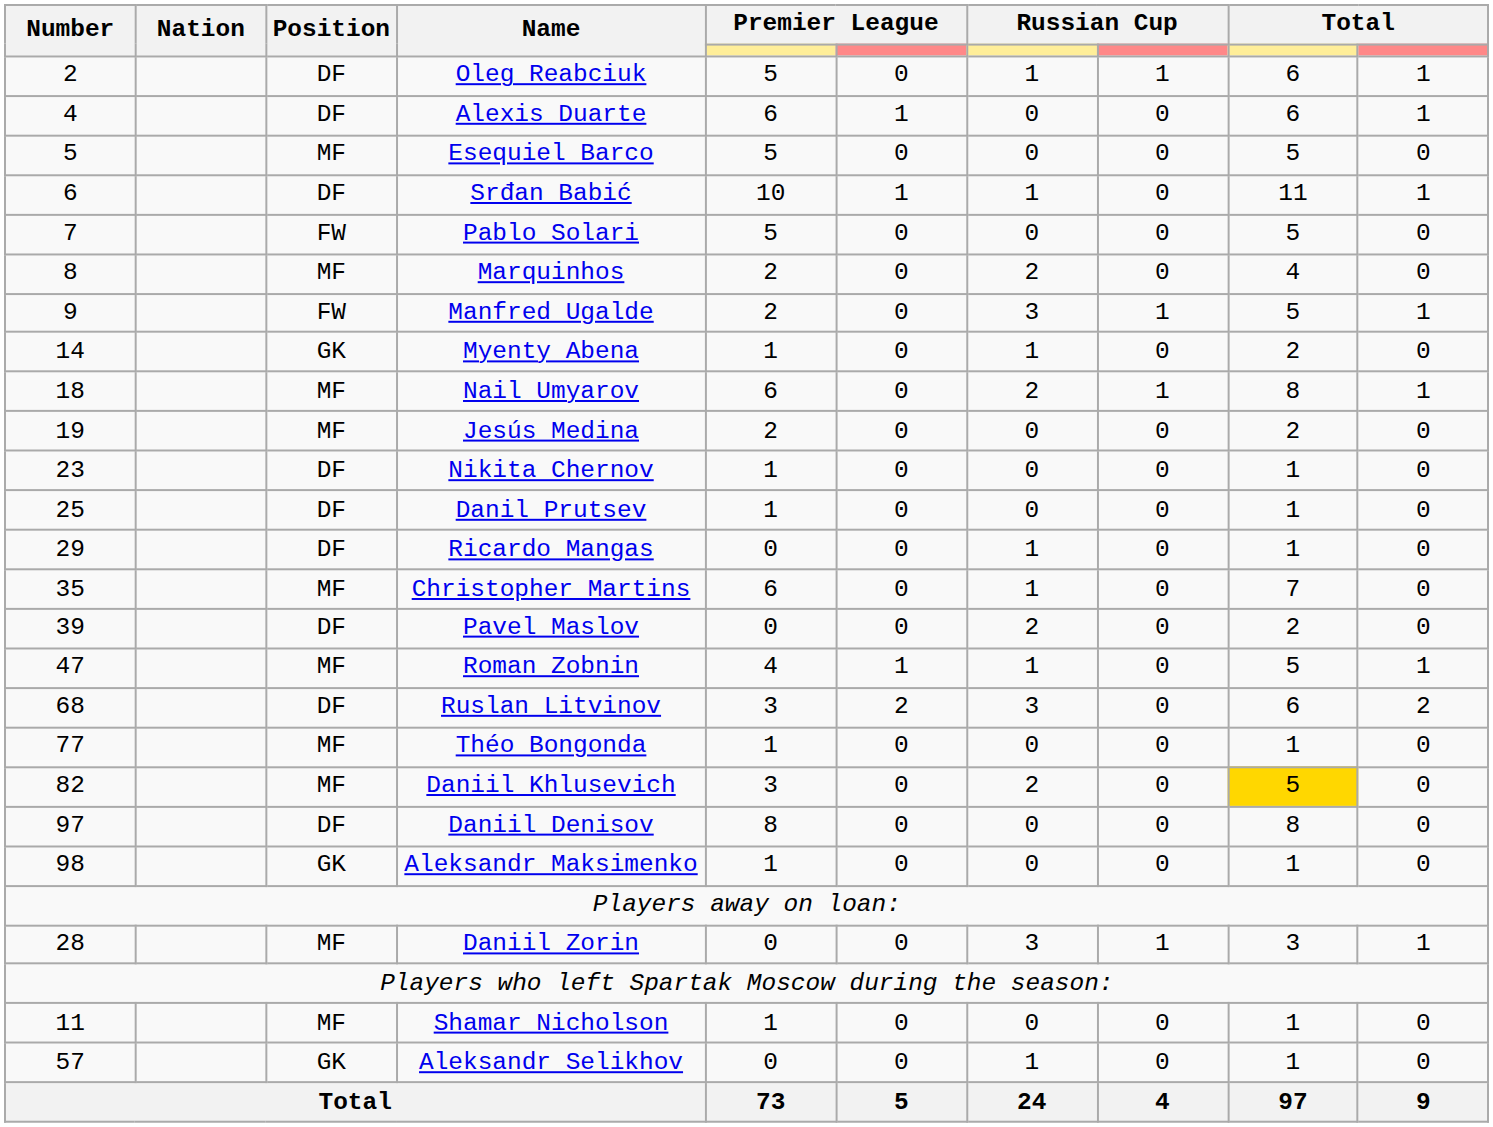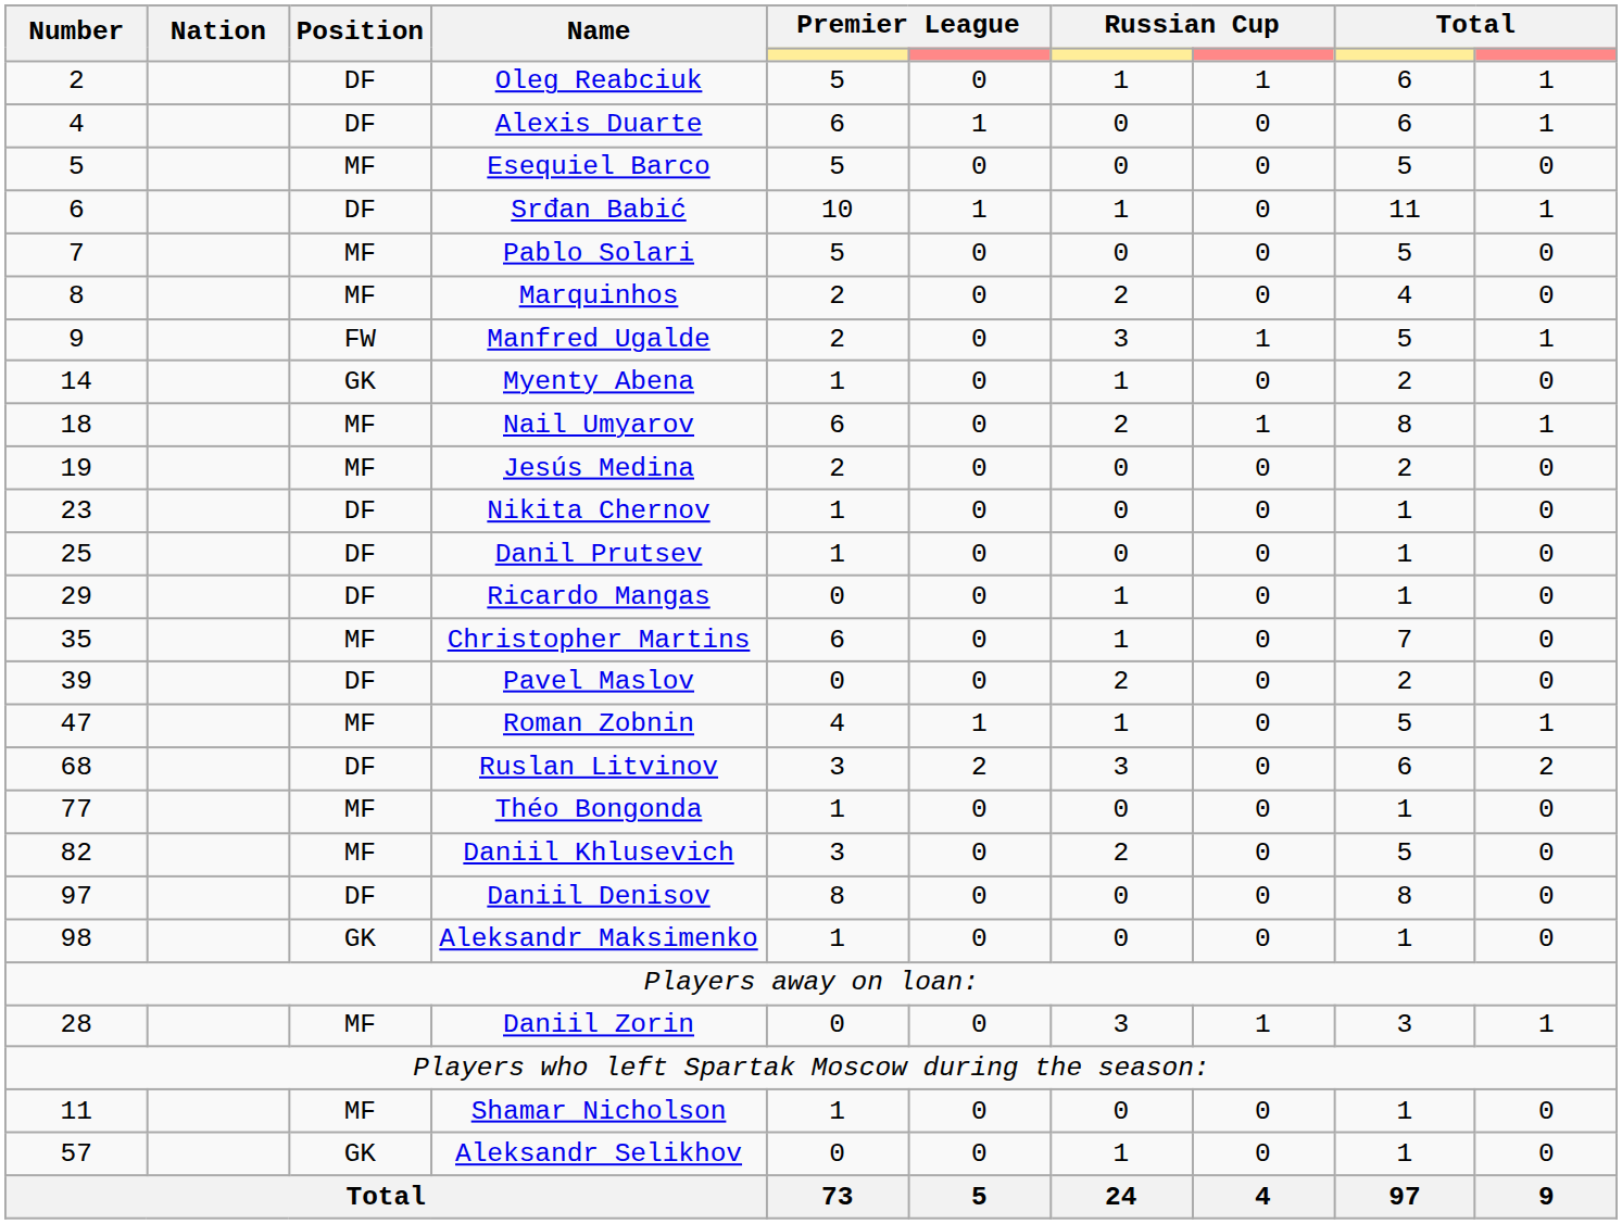 <table class="wikitable" style="font-size: 95%; text-align: center;">
 <tr>
 <th rowspan=2 width=60>Number</th>
 <th rowspan=2 width=60>Nation</th>
 <th rowspan=2 width=60>Position</th>
 <th rowspan=2 width=150>Name</th>
 <th colspan=2>Premier League</th>
 <th colspan=2>Russian Cup</th>
 <th colspan=2>Total</th>
 </tr>
 <tr>
 <th style="width:60px; background:#fe9;"></th>
 <th style="width:60px; background:#ff8888;"></th>
 <th style="width:60px; background:#fe9;"></th>
 <th style="width:60px; background:#ff8888;"></th>
 <th style="width:60px; background:#fe9;"></th>
 <th style="width:60px; background:#ff8888;"></th>
 </tr>
 <tr>
 <td>2</td>
 <td></td>
 <td>DF</td>
 <td><a href='#'>Oleg Reabciuk</a></td>
 <td>5</td>
 <td>0</td>
 <td>1</td>
 <td>1</td>
 <td>6</td>
 <td>1</td>
 </tr>
 <tr>
 <td>4</td>
 <td></td>
 <td>DF</td>
 <td><a href='#'>Alexis Duarte</a></td>
 <td>6</td>
 <td>1</td>
 <td>0</td>
 <td>0</td>
 <td>6</td>
 <td>1</td>
 </tr>
 <tr>
 <td>5</td>
 <td></td>
 <td>MF</td>
 <td><a href='#'>Esequiel Barco</a></td>
 <td>5</td>
 <td>0</td>
 <td>0</td>
 <td>0</td>
 <td>5</td>
 <td>0</td>
 </tr>
 <tr>
 <td>6</td>
 <td></td>
 <td>DF</td>
 <td><a href='#'>Srđan Babić</a></td>
 <td>10</td>
 <td>1</td>
 <td>1</td>
 <td>0</td>
 <td>11</td>
 <td>1</td>
 </tr>
 <tr>
 <td>7</td>
 <td></td>
-<td>FW</td>
+<td>MF</td>
 <td><a href='#'>Pablo Solari</a></td>
 <td>5</td>
 <td>0</td>
 <td>0</td>
 <td>0</td>
 <td>5</td>
 <td>0</td>
 </tr>
 <tr>
 <td>8</td>
 <td></td>
 <td>MF</td>
 <td><a href='#'>Marquinhos</a></td>
 <td>2</td>
 <td>0</td>
 <td>2</td>
 <td>0</td>
 <td>4</td>
 <td>0</td>
 </tr>
 <tr>
 <td>9</td>
 <td></td>
 <td>FW</td>
 <td><a href='#'>Manfred Ugalde</a></td>
 <td>2</td>
 <td>0</td>
 <td>3</td>
 <td>1</td>
 <td>5</td>
 <td>1</td>
 </tr>
 <tr>
 <td>14</td>
 <td></td>
 <td>GK</td>
 <td><a href='#'>Myenty Abena</a></td>
 <td>1</td>
 <td>0</td>
 <td>1</td>
 <td>0</td>
 <td>2</td>
 <td>0</td>
 </tr>
 <tr>
 <td>18</td>
 <td></td>
 <td>MF</td>
 <td><a href='#'>Nail Umyarov</a></td>
 <td>6</td>
 <td>0</td>
 <td>2</td>
 <td>1</td>
 <td>8</td>
 <td>1</td>
 </tr>
 <tr>
 <td>19</td>
 <td></td>
 <td>MF</td>
 <td><a href='#'>Jesús Medina</a></td>
 <td>2</td>
 <td>0</td>
 <td>0</td>
 <td>0</td>
 <td>2</td>
 <td>0</td>
 </tr>
 <tr>
 <td>23</td>
 <td></td>
 <td>DF</td>
 <td><a href='#'>Nikita Chernov</a></td>
 <td>1</td>
 <td>0</td>
 <td>0</td>
 <td>0</td>
 <td>1</td>
 <td>0</td>
 </tr>
 <tr>
 <td>25</td>
 <td></td>
 <td>DF</td>
 <td><a href='#'>Danil Prutsev</a></td>
 <td>1</td>
 <td>0</td>
 <td>0</td>
 <td>0</td>
 <td>1</td>
 <td>0</td>
 </tr>
 <tr>
 <td>29</td>
 <td></td>
 <td>DF</td>
 <td><a href='#'>Ricardo Mangas</a></td>
 <td>0</td>
 <td>0</td>
 <td>1</td>
 <td>0</td>
 <td>1</td>
 <td>0</td>
 </tr>
 <tr>
 <td>35</td>
 <td></td>
 <td>MF</td>
 <td><a href='#'>Christopher Martins</a></td>
 <td>6</td>
 <td>0</td>
 <td>1</td>
 <td>0</td>
 <td>7</td>
 <td>0</td>
 </tr>
 <tr>
 <td>39</td>
 <td></td>
 <td>DF</td>
 <td><a href='#'>Pavel Maslov</a></td>
 <td>0</td>
 <td>0</td>
 <td>2</td>
 <td>0</td>
 <td>2</td>
 <td>0</td>
 </tr>
 <tr>
 <td>47</td>
 <td></td>
 <td>MF</td>
 <td><a href='#'>Roman Zobnin</a></td>
 <td>4</td>
 <td>1</td>
 <td>1</td>
 <td>0</td>
 <td>5</td>
 <td>1</td>
 </tr>
 <tr>
 <td>68</td>
 <td></td>
 <td>DF</td>
 <td><a href='#'>Ruslan Litvinov</a></td>
 <td>3</td>
 <td>2</td>
 <td>3</td>
 <td>0</td>
 <td>6</td>
 <td>2</td>
 </tr>
 <tr>
 <td>77</td>
 <td></td>
 <td>MF</td>
 <td><a href='#'>Théo Bongonda</a></td>
 <td>1</td>
 <td>0</td>
 <td>0</td>
 <td>0</td>
 <td>1</td>
 <td>0</td>
 </tr>
 <tr>
 <td>82</td>
 <td></td>
 <td>MF</td>
 <td><a href='#'>Daniil Khlusevich</a></td>
 <td>3</td>
 <td>0</td>
 <td>2</td>
 <td>0</td>
-<td style="background: gold;">5</td>
+<td>5</td>
 <td>0</td>
 </tr>
 <tr>
 <td>97</td>
 <td></td>
 <td>DF</td>
 <td><a href='#'>Daniil Denisov</a></td>
 <td>8</td>
 <td>0</td>
 <td>0</td>
 <td>0</td>
 <td>8</td>
 <td>0</td>
 </tr>
 <tr>
 <td>98</td>
 <td></td>
 <td>GK</td>
 <td><a href='#'>Aleksandr Maksimenko</a></td>
 <td>1</td>
 <td>0</td>
 <td>0</td>
 <td>0</td>
 <td>1</td>
 <td>0</td>
 </tr>
 <tr>
 <td colspan="14"><em>Players away on loan:</em></td>
 </tr>
 <tr>
 <td>28</td>
 <td></td>
 <td>MF</td>
 <td><a href='#'>Daniil Zorin</a></td>
 <td>0</td>
 <td>0</td>
 <td>3</td>
 <td>1</td>
 <td>3</td>
 <td>1</td>
 </tr>
 <tr>
 <td colspan="14"><em>Players who left Spartak Moscow during the season:</em></td>
 </tr>
 <tr>
 <td>11</td>
 <td></td>
 <td>MF</td>
 <td><a href='#'>Shamar Nicholson</a></td>
 <td>1</td>
 <td>0</td>
 <td>0</td>
 <td>0</td>
 <td>1</td>
 <td>0</td>
 </tr>
 <tr>
 <td>57</td>
 <td></td>
 <td>GK</td>
 <td><a href='#'>Aleksandr Selikhov</a></td>
 <td>0</td>
 <td>0</td>
 <td>1</td>
 <td>0</td>
 <td>1</td>
 <td>0</td>
 </tr>
 <tr>
 <th colspan=4>Total</th>
 <th>73</th>
 <th>5</th>
 <th>24</th>
 <th>4</th>
 <th>97</th>
 <th>9</th>
 </tr>
 </table>
